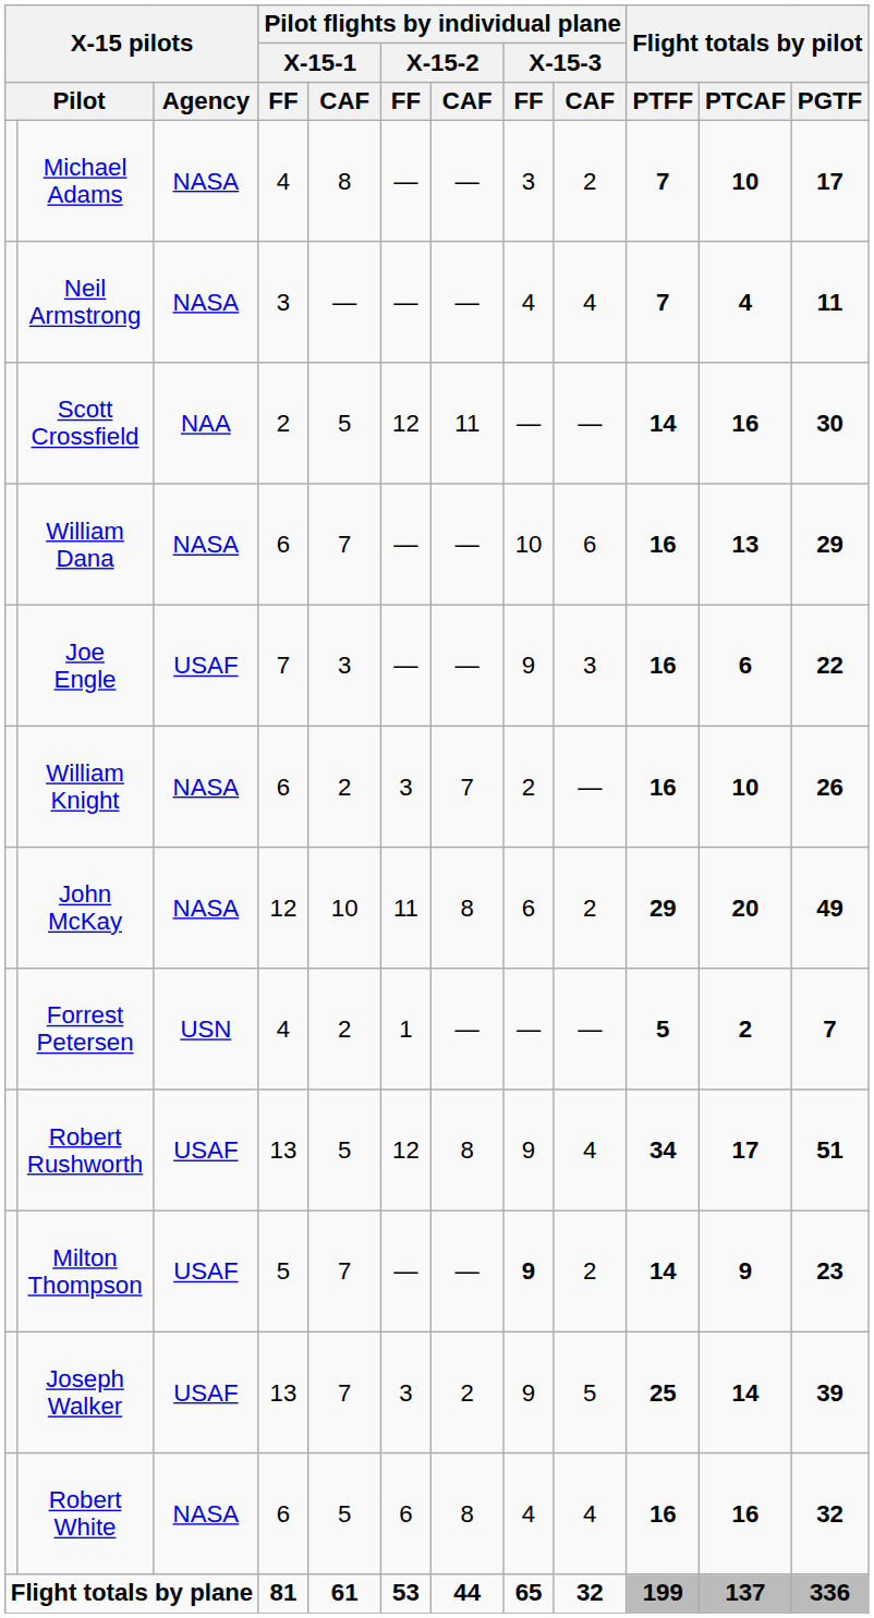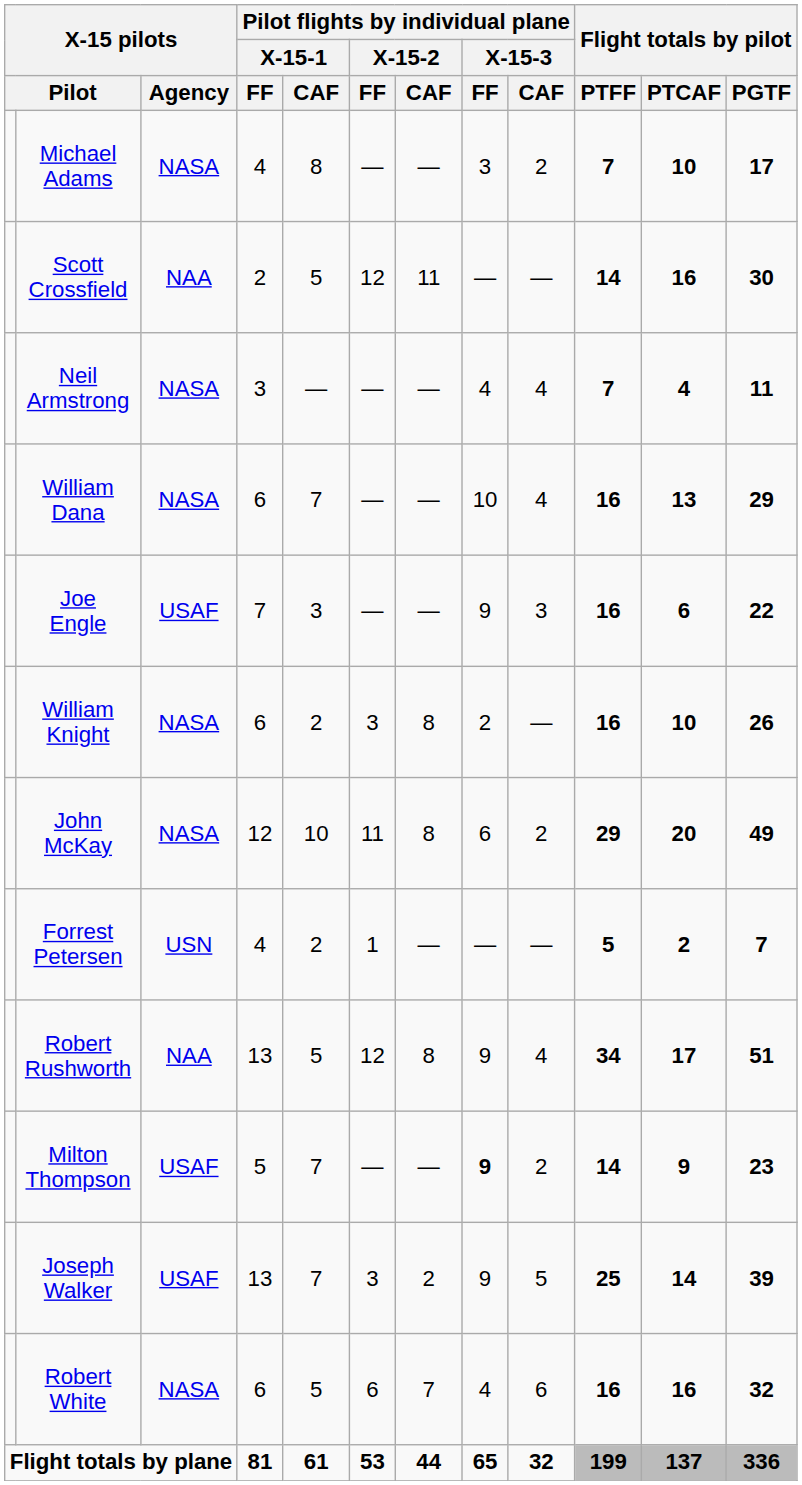 <table class="wikitable sortable" style="text-align: center">
 <tr>
 <th colspan="3" rowspan="2">X-15 pilots</th>
 <th colspan="6">Pilot flights by individual plane</th>
 <th colspan="3" rowspan="2">Flight totals by pilot</th>
 </tr>
 <tr>
 <th colspan="2">X-15-1</th>
 <th colspan="2">X-15-2</th>
 <th colspan="2">X-15-3</th>
 </tr>
 <tr>
 <th data-sort-type=text colspan="2"><abbr>Pilot</abbr></th>
 <th data-sort-type=text><abbr>Agency</abbr></th>
 <th data-sort-type=number><abbr>FF</abbr></th>
 <th data-sort-type=number><abbr>CAF</abbr></th>
 <th data-sort-type=number><abbr>FF</abbr></th>
 <th data-sort-type=number><abbr>CAF</abbr></th>
 <th data-sort-type=number><abbr>FF</abbr></th>
 <th data-sort-type=number><abbr>CAF</abbr></th>
 <th data-sort-type=number><abbr>PTFF</abbr></th>
 <th data-sort-type=number><abbr>PTCAF</abbr></th>
 <th data-sort-type=number><abbr>PGTF</abbr></th>
 </tr>
 <tr style="height: 80px;">
 <td data-sort-value="Adams"></td>
 <td><a href='#'>Michael<br>Adams</a></td>
 <td><a href='#'>NASA</a></td>
 <td>4</td>
 <td>8</td>
 <td>—</td>
 <td>—</td>
 <td>3</td>
 <td>2</td>
 <td><strong>7</strong></td>
 <td><strong>10</strong></td>
 <td><strong>17</strong></td>
 </tr>
 <tr style="height: 80px;">
+<td data-sort-value="Crossfield"></td>
+<td><a href='#'>Scott<br>Crossfield</a></td>
+<td><a href='#'>NAA</a></td>
+<td>2</td>
+<td>5</td>
+<td>12</td>
+<td>11</td>
+<td>—</td>
+<td>—</td>
+<td><strong>14</strong></td>
+<td><strong>16</strong></td>
+<td><strong>30</strong></td>
+</tr>
+<tr style="height: 80px;">
 <td data-sort-value="Armstrong"></td>
 <td><a href='#'>Neil<br>Armstrong</a></td>
 <td><a href='#'>NASA</a></td>
 <td>3</td>
 <td>—</td>
 <td>—</td>
 <td>—</td>
 <td>4</td>
 <td>4</td>
 <td><strong>7</strong></td>
 <td><strong>4</strong></td>
 <td><strong>11</strong></td>
 </tr>
 <tr style="height: 80px;">
-<td data-sort-value="Crossfield"></td>
-<td><a href='#'>Scott<br>Crossfield</a></td>
-<td><a href='#'>NAA</a></td>
-<td>2</td>
-<td>5</td>
-<td>12</td>
-<td>11</td>
-<td>—</td>
-<td>—</td>
-<td><strong>14</strong></td>
-<td><strong>16</strong></td>
-<td><strong>30</strong></td>
-</tr>
-<tr style="height: 80px;">
 <td data-sort-value="Dana"></td>
 <td><a href='#'>William<br>Dana</a></td>
 <td><a href='#'>NASA</a></td>
 <td>6</td>
 <td>7</td>
 <td>—</td>
 <td>—</td>
 <td>10</td>
-<td>6</td>
+<td>4</td>
 <td><strong>16</strong></td>
 <td><strong>13</strong></td>
 <td><strong>29</strong></td>
 </tr>
 <tr style="height: 80px;">
 <td data-sort-value="Engle"></td>
 <td><a href='#'>Joe<br>Engle</a></td>
 <td><a href='#'>USAF</a></td>
 <td>7</td>
 <td>3</td>
 <td>—</td>
 <td>—</td>
 <td>9</td>
 <td>3</td>
 <td><strong>16</strong></td>
 <td><strong>6</strong></td>
 <td><strong>22</strong></td>
 </tr>
 <tr style="height: 80px;">
 <td data-sort-value="Knight"></td>
 <td><a href='#'>William<br>Knight</a></td>
 <td><a href='#'>NASA</a></td>
 <td>6</td>
 <td>2</td>
 <td>3</td>
-<td>7</td>
+<td>8</td>
 <td>2</td>
 <td>—</td>
 <td><strong>16</strong></td>
 <td><strong>10</strong></td>
 <td><strong>26</strong></td>
 </tr>
 <tr style="height: 80px;">
 <td data-sort-value="McKay"></td>
 <td><a href='#'>John<br>McKay</a></td>
 <td><a href='#'>NASA</a></td>
 <td>12</td>
 <td>10</td>
 <td>11</td>
 <td>8</td>
 <td>6</td>
 <td>2</td>
 <td><strong>29</strong></td>
 <td><strong>20</strong></td>
 <td><strong>49</strong></td>
 </tr>
 <tr style="height: 80px;">
 <td data-sort-value="Petersen"></td>
 <td><a href='#'>Forrest<br>Petersen</a></td>
 <td><a href='#'>USN</a></td>
 <td>4</td>
 <td>2</td>
 <td>1</td>
 <td>—</td>
 <td>—</td>
 <td>—</td>
 <td><strong>5</strong></td>
 <td><strong>2</strong></td>
 <td><strong>7</strong></td>
 </tr>
 <tr style="height: 80px;">
 <td data-sort-value="Rushworth"></td>
 <td><a href='#'>Robert<br>Rushworth</a></td>
-<td><a href='#'>USAF</a></td>
+<td><a href='#'>NAA</a></td>
 <td>13</td>
 <td>5</td>
 <td>12</td>
 <td>8</td>
 <td>9</td>
 <td>4</td>
 <td><strong>34</strong></td>
 <td><strong>17</strong></td>
 <td><strong>51</strong></td>
 </tr>
 <tr style="height: 80px;">
 <td data-sort-value="Thompson"></td>
 <td><a href='#'>Milton<br>Thompson</a></td>
 <td><a href='#'>USAF</a></td>
 <td>5</td>
 <td>7</td>
 <td>—</td>
 <td>—</td>
 <td><strong>9</strong></td>
 <td>2</td>
 <td><strong>14</strong></td>
 <td><strong>9</strong></td>
 <td><strong>23</strong></td>
 </tr>
 <tr style="height: 80px;">
 <td data-sort-value="Walker"></td>
 <td><a href='#'>Joseph<br>Walker</a></td>
 <td><a href='#'>USAF</a></td>
 <td>13</td>
 <td>7</td>
 <td>3</td>
 <td>2</td>
 <td>9</td>
 <td>5</td>
 <td><strong>25</strong></td>
 <td><strong>14</strong></td>
 <td><strong>39</strong></td>
 </tr>
 <tr style="height: 80px;">
 <td data-sort-value="White"></td>
 <td><a href='#'>Robert<br>White</a></td>
 <td><a href='#'>NASA</a></td>
 <td>6</td>
 <td>5</td>
 <td>6</td>
-<td>8</td>
+<td>7</td>
 <td>4</td>
-<td>4</td>
+<td>6</td>
 <td><strong>16</strong></td>
 <td><strong>16</strong></td>
 <td><strong>32</strong></td>
 </tr>
 <tr class=sortbottom>
 <td colspan="3"><strong>Flight totals by plane</strong></td>
 <td><strong>81</strong></td>
 <td><strong>61</strong></td>
 <td><strong>53</strong></td>
 <td><strong>44</strong></td>
 <td><strong>65</strong></td>
 <td><strong>32</strong></td>
 <td style="background: #BBBBBB;"><strong>199</strong></td>
 <td style="background: #BBBBBB;"><strong>137</strong></td>
 <td style="background: #BBBBBB;"><strong>336</strong></td>
 </tr>
 </table>
